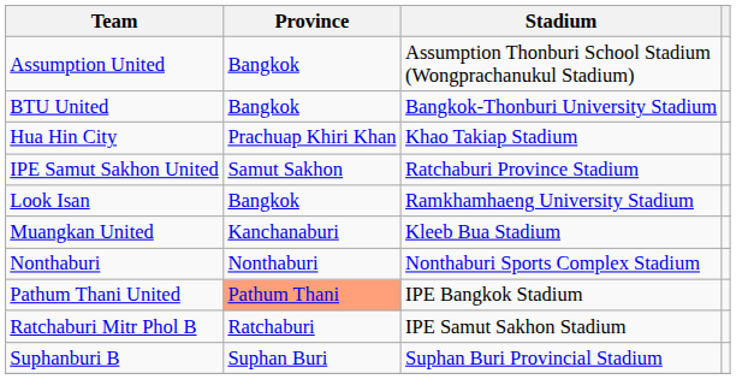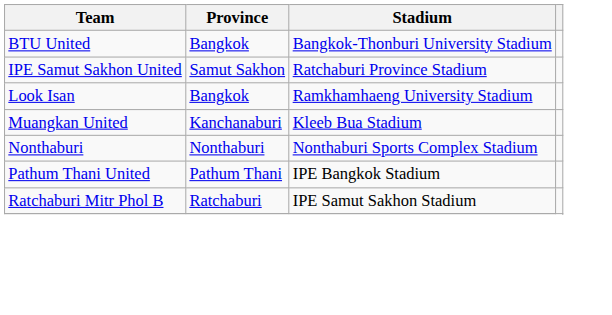 <table class="wikitable sortable">
 <tr>
 <th>Team</th>
 <th>Province</th>
 <th>Stadium</th>
 <th class="unsortable"></th>
 </tr>
 <tr>
-<td><a href='#'>Assumption United</a></td>
-<td><a href='#'>Bangkok</a></td>
-<td>Assumption Thonburi School Stadium<br>(Wongprachanukul Stadium)</td>
-<td></td>
-</tr>
-<tr>
 <td><a href='#'>BTU United</a></td>
 <td><a href='#'>Bangkok</a></td>
 <td><a href='#'>Bangkok-Thonburi University Stadium</a></td>
-<td></td>
-</tr>
-<tr>
-<td><a href='#'>Hua Hin City</a></td>
-<td><a href='#'>Prachuap Khiri Khan</a></td>
-<td><a href='#'>Khao Takiap Stadium</a></td>
 <td></td>
 </tr>
 <tr>
 <td><a href='#'>IPE Samut Sakhon United</a></td>
 <td><a href='#'>Samut Sakhon</a></td>
 <td><a href='#'>Ratchaburi Province Stadium</a></td>
 <td></td>
 </tr>
 <tr>
 <td><a href='#'>Look Isan</a></td>
 <td><a href='#'>Bangkok</a></td>
 <td><a href='#'>Ramkhamhaeng University Stadium</a></td>
 <td></td>
 </tr>
 <tr>
 <td><a href='#'>Muangkan United</a></td>
 <td><a href='#'>Kanchanaburi</a></td>
 <td><a href='#'>Kleeb Bua Stadium</a></td>
 <td></td>
 </tr>
 <tr>
 <td><a href='#'>Nonthaburi</a></td>
 <td><a href='#'>Nonthaburi</a></td>
 <td><a href='#'>Nonthaburi Sports Complex Stadium</a></td>
 <td></td>
 </tr>
 <tr>
 <td><a href='#'>Pathum Thani United</a></td>
-<td style="background: lightsalmon;"><a href='#'>Pathum Thani</a></td>
+<td><a href='#'>Pathum Thani</a></td>
 <td>IPE Bangkok Stadium</td>
 <td></td>
 </tr>
 <tr>
 <td><a href='#'>Ratchaburi Mitr Phol B</a></td>
 <td><a href='#'>Ratchaburi</a></td>
 <td>IPE Samut Sakhon Stadium</td>
 </tr>
 <tr>
-<td><a href='#'>Suphanburi B</a></td>
-<td><a href='#'>Suphan Buri</a></td>
-<td><a href='#'>Suphan Buri Provincial Stadium</a></td>
-<td></td>
-</tr>
-<tr>
 </tr>
 </table>
